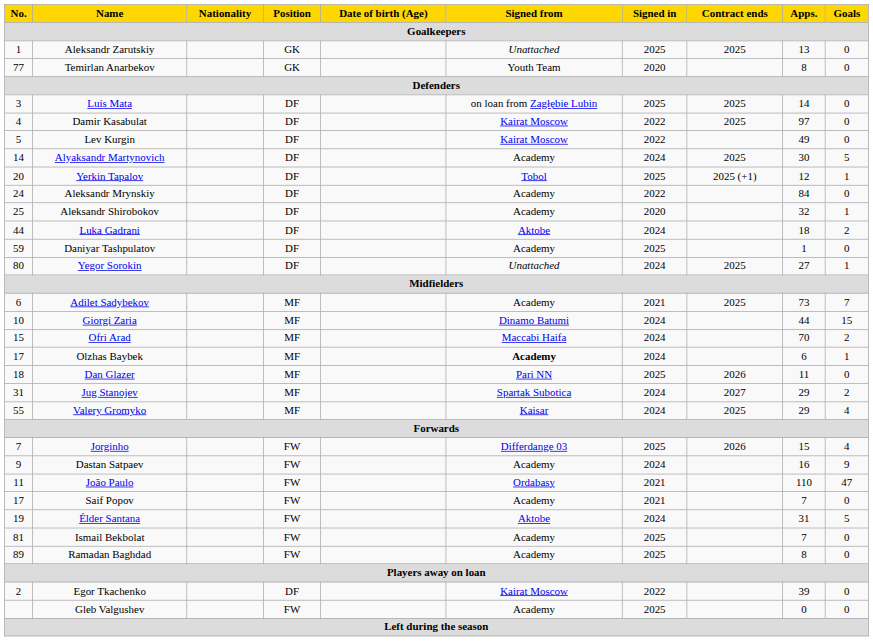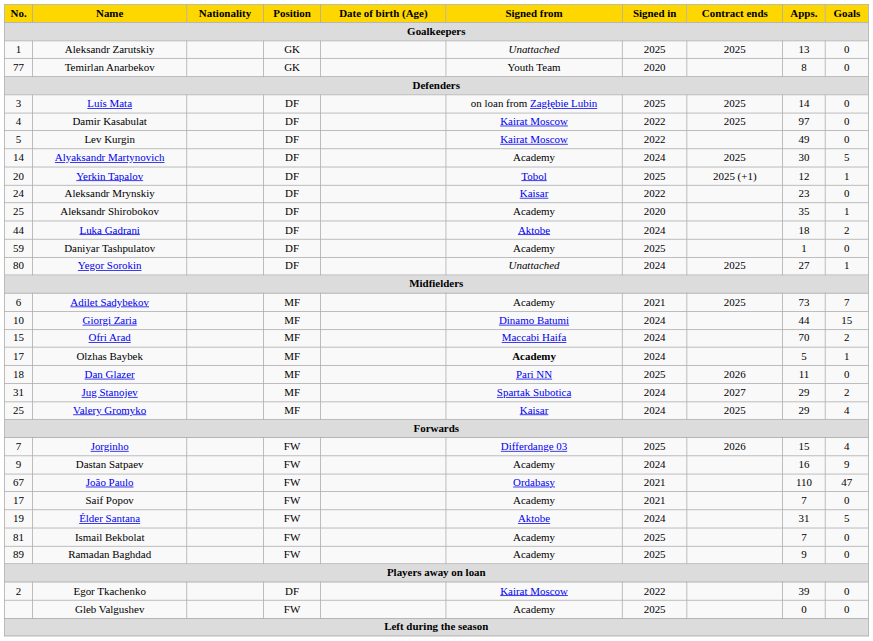 <table class="wikitable"  style="text-align:center; font-size:90%; width:90%;">
 <tr>
 <th style="background:#FFD700; color:#000000; text-align:center;">No.</th>
 <th style="background:#FFD700; color:#000000; text-align:center;">Name</th>
 <th style="background:#FFD700; color:#000000; text-align:center;">Nationality</th>
 <th style="background:#FFD700; color:#000000; text-align:center;">Position</th>
 <th style="background:#FFD700; color:#000000; text-align:center;">Date of birth (Age)</th>
 <th style="background:#FFD700; color:#000000; text-align:center;">Signed from</th>
 <th style="background:#FFD700; color:#000000; text-align:center;">Signed in</th>
 <th style="background:#FFD700; color:#000000; text-align:center;">Contract ends</th>
 <th style="background:#FFD700; color:#000000; text-align:center;">Apps.</th>
 <th style="background:#FFD700; color:#000000; text-align:center;">Goals</th>
 </tr>
 <tr>
 <th colspan="11"  style="background:#dcdcdc; text-align:center;">Goalkeepers</th>
 </tr>
 <tr>
 <td>1</td>
 <td>Aleksandr Zarutskiy</td>
 <td></td>
 <td>GK</td>
 <td></td>
 <td><em>Unattached</em></td>
 <td>2025</td>
 <td>2025</td>
 <td>13</td>
 <td>0</td>
 </tr>
 <tr>
 <td>77</td>
 <td>Temirlan Anarbekov</td>
 <td></td>
 <td>GK</td>
 <td></td>
 <td>Youth Team</td>
 <td>2020</td>
 <td></td>
 <td>8</td>
 <td>0</td>
 </tr>
 <tr>
 <th colspan="11"  style="background:#dcdcdc; text-align:center;">Defenders</th>
 </tr>
 <tr>
 <td>3</td>
 <td><a href='#'>Luís Mata</a></td>
 <td></td>
 <td>DF</td>
 <td></td>
 <td>on loan from <a href='#'>Zagłębie Lubin</a></td>
 <td>2025</td>
 <td>2025</td>
 <td>14</td>
 <td>0</td>
 </tr>
 <tr>
 <td>4</td>
 <td>Damir Kasabulat</td>
 <td></td>
 <td>DF</td>
 <td></td>
 <td><a href='#'>Kairat Moscow</a></td>
 <td>2022</td>
 <td>2025</td>
 <td>97</td>
 <td>0</td>
 </tr>
 <tr>
 <td>5</td>
 <td>Lev Kurgin</td>
 <td></td>
 <td>DF</td>
 <td></td>
 <td><a href='#'>Kairat Moscow</a></td>
 <td>2022</td>
 <td></td>
 <td>49</td>
 <td>0</td>
 </tr>
 <tr>
 <td>14</td>
 <td><a href='#'>Alyaksandr Martynovich</a></td>
 <td></td>
 <td>DF</td>
 <td></td>
 <td>Academy</td>
 <td>2024</td>
 <td>2025</td>
 <td>30</td>
 <td>5</td>
 </tr>
 <tr>
 <td>20</td>
 <td><a href='#'>Yerkin Tapalov</a></td>
 <td></td>
 <td>DF</td>
 <td></td>
 <td><a href='#'>Tobol</a></td>
 <td>2025</td>
 <td>2025 (+1)</td>
 <td>12</td>
 <td>1</td>
 </tr>
 <tr>
 <td>24</td>
 <td>Aleksandr Mrynskiy</td>
 <td></td>
 <td>DF</td>
 <td></td>
-<td>Academy</td>
+<td><a href='#'>Kaisar</a></td>
 <td>2022</td>
 <td></td>
-<td>84</td>
+<td>23</td>
 <td>0</td>
 </tr>
 <tr>
 <td>25</td>
 <td>Aleksandr Shirobokov</td>
 <td></td>
 <td>DF</td>
 <td></td>
 <td>Academy</td>
 <td>2020</td>
 <td></td>
-<td>32</td>
+<td>35</td>
 <td>1</td>
 </tr>
 <tr>
 <td>44</td>
 <td><a href='#'>Luka Gadrani</a></td>
 <td></td>
 <td>DF</td>
 <td></td>
 <td><a href='#'>Aktobe</a></td>
 <td>2024</td>
 <td></td>
 <td>18</td>
 <td>2</td>
 </tr>
 <tr>
 <td>59</td>
 <td>Daniyar Tashpulatov</td>
 <td></td>
 <td>DF</td>
 <td></td>
 <td>Academy</td>
 <td>2025</td>
 <td></td>
 <td>1</td>
 <td>0</td>
 </tr>
 <tr>
 <td>80</td>
 <td><a href='#'>Yegor Sorokin</a></td>
 <td></td>
 <td>DF</td>
 <td></td>
 <td><em>Unattached</em></td>
 <td>2024</td>
 <td>2025</td>
 <td>27</td>
 <td>1</td>
 </tr>
 <tr>
 <th colspan="11"  style="background:#dcdcdc; text-align:center;">Midfielders</th>
 </tr>
 <tr>
 <td>6</td>
 <td><a href='#'>Adilet Sadybekov</a></td>
 <td></td>
 <td>MF</td>
 <td></td>
 <td>Academy</td>
 <td>2021</td>
 <td>2025</td>
 <td>73</td>
 <td>7</td>
 </tr>
 <tr>
 <td>10</td>
 <td><a href='#'>Giorgi Zaria</a></td>
 <td></td>
 <td>MF</td>
 <td></td>
 <td><a href='#'>Dinamo Batumi</a></td>
 <td>2024</td>
 <td></td>
 <td>44</td>
 <td>15</td>
 </tr>
 <tr>
 <td>15</td>
 <td><a href='#'>Ofri Arad</a></td>
 <td></td>
 <td>MF</td>
 <td></td>
 <td><a href='#'>Maccabi Haifa</a></td>
 <td>2024</td>
 <td></td>
 <td>70</td>
 <td>2</td>
 </tr>
 <tr>
 <td>17</td>
 <td>Olzhas Baybek</td>
 <td></td>
 <td>MF</td>
 <td></td>
 <td><strong>Academy</strong></td>
 <td>2024</td>
 <td></td>
-<td>6</td>
+<td>5</td>
 <td>1</td>
 </tr>
 <tr>
 <td>18</td>
 <td><a href='#'>Dan Glazer</a></td>
 <td></td>
 <td>MF</td>
 <td></td>
 <td><a href='#'>Pari NN</a></td>
 <td>2025</td>
 <td>2026</td>
 <td>11</td>
 <td>0</td>
 </tr>
 <tr>
 <td>31</td>
 <td><a href='#'>Jug Stanojev</a></td>
 <td></td>
 <td>MF</td>
 <td></td>
 <td><a href='#'>Spartak Subotica</a></td>
 <td>2024</td>
 <td>2027</td>
 <td>29</td>
 <td>2</td>
 </tr>
 <tr>
-<td>55</td>
+<td>25</td>
 <td><a href='#'>Valery Gromyko</a></td>
 <td></td>
 <td>MF</td>
 <td></td>
 <td><a href='#'>Kaisar</a></td>
 <td>2024</td>
 <td>2025</td>
 <td>29</td>
 <td>4</td>
 </tr>
 <tr>
 <th colspan="11"  style="background:#dcdcdc; text-align:center;">Forwards</th>
 </tr>
 <tr>
 <td>7</td>
 <td><a href='#'>Jorginho</a></td>
 <td></td>
 <td>FW</td>
 <td></td>
 <td><a href='#'>Differdange 03</a></td>
 <td>2025</td>
 <td>2026</td>
 <td>15</td>
 <td>4</td>
 </tr>
 <tr>
 <td>9</td>
 <td>Dastan Satpaev</td>
 <td></td>
 <td>FW</td>
 <td></td>
 <td>Academy</td>
 <td>2024</td>
 <td></td>
 <td>16</td>
 <td>9</td>
 </tr>
 <tr>
-<td>11</td>
+<td>67</td>
 <td><a href='#'>João Paulo</a></td>
 <td></td>
 <td>FW</td>
 <td></td>
 <td><a href='#'>Ordabasy</a></td>
 <td>2021</td>
 <td></td>
 <td>110</td>
 <td>47</td>
 </tr>
 <tr>
 <td>17</td>
 <td>Saif Popov</td>
 <td></td>
 <td>FW</td>
 <td></td>
 <td>Academy</td>
 <td>2021</td>
 <td></td>
 <td>7</td>
 <td>0</td>
 </tr>
 <tr>
 <td>19</td>
 <td><a href='#'>Élder Santana</a></td>
 <td></td>
 <td>FW</td>
 <td></td>
 <td><a href='#'>Aktobe</a></td>
 <td>2024</td>
 <td></td>
 <td>31</td>
 <td>5</td>
 </tr>
 <tr>
 <td>81</td>
 <td>Ismail Bekbolat</td>
 <td></td>
 <td>FW</td>
 <td></td>
 <td>Academy</td>
 <td>2025</td>
 <td></td>
 <td>7</td>
 <td>0</td>
 </tr>
 <tr>
 <td>89</td>
 <td>Ramadan Baghdad</td>
 <td></td>
 <td>FW</td>
 <td></td>
 <td>Academy</td>
 <td>2025</td>
 <td></td>
-<td>8</td>
+<td>9</td>
 <td>0</td>
 </tr>
 <tr>
 <th colspan="11"  style="background:#dcdcdc; text-align:center;">Players away on loan</th>
 </tr>
 <tr>
 <td>2</td>
 <td>Egor Tkachenko</td>
 <td></td>
 <td>DF</td>
 <td></td>
 <td><a href='#'>Kairat Moscow</a></td>
 <td>2022</td>
 <td></td>
 <td>39</td>
 <td>0</td>
 </tr>
 <tr>
 <td></td>
 <td>Gleb Valgushev</td>
 <td></td>
 <td>FW</td>
 <td></td>
 <td>Academy</td>
 <td>2025</td>
 <td></td>
 <td>0</td>
 <td>0</td>
 </tr>
 <tr>
 <th colspan="11"  style="background:#dcdcdc; text-align:center;">Left during the season</th>
 </tr>
 </table>
